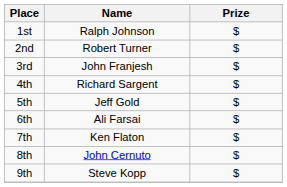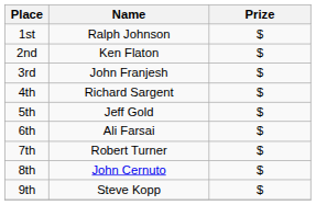 <table class="wikitable">
 <tr>
 <th width="50">Place</th>
 <th width="200">Name</th>
 <th width="125">Prize</th>
 </tr>
 <tr>
 <td align = "center">1st</td>
 <td align = "center">Ralph Johnson</td>
 <td align = "center">$</td>
 </tr>
 <tr>
 <td align = "center">2nd</td>
-<td align = "center">Robert Turner</td>
+<td align = "center">Ken Flaton</td>
 <td align = "center">$</td>
 </tr>
 <tr>
 <td align = "center">3rd</td>
 <td align = "center">John Franjesh</td>
 <td align = "center">$</td>
 </tr>
 <tr>
 <td align = "center">4th</td>
 <td align = "center">Richard Sargent</td>
 <td align = "center">$</td>
 </tr>
 <tr>
 <td align = "center">5th</td>
 <td align = "center">Jeff Gold</td>
 <td align = "center">$</td>
 </tr>
 <tr>
 <td align = "center">6th</td>
 <td align = "center">Ali Farsai</td>
 <td align = "center">$</td>
 </tr>
 <tr>
 <td align = "center">7th</td>
-<td align = "center">Ken Flaton</td>
+<td align = "center">Robert Turner</td>
 <td align = "center">$</td>
 </tr>
 <tr>
 <td align = "center">8th</td>
 <td align = "center"><a href='#'>John Cernuto</a></td>
 <td align = "center">$</td>
 </tr>
 <tr>
 <td align = "center">9th</td>
 <td align = "center">Steve Kopp</td>
 <td align = "center">$</td>
 </tr>
 <tr>
 </tr>
 </table>
